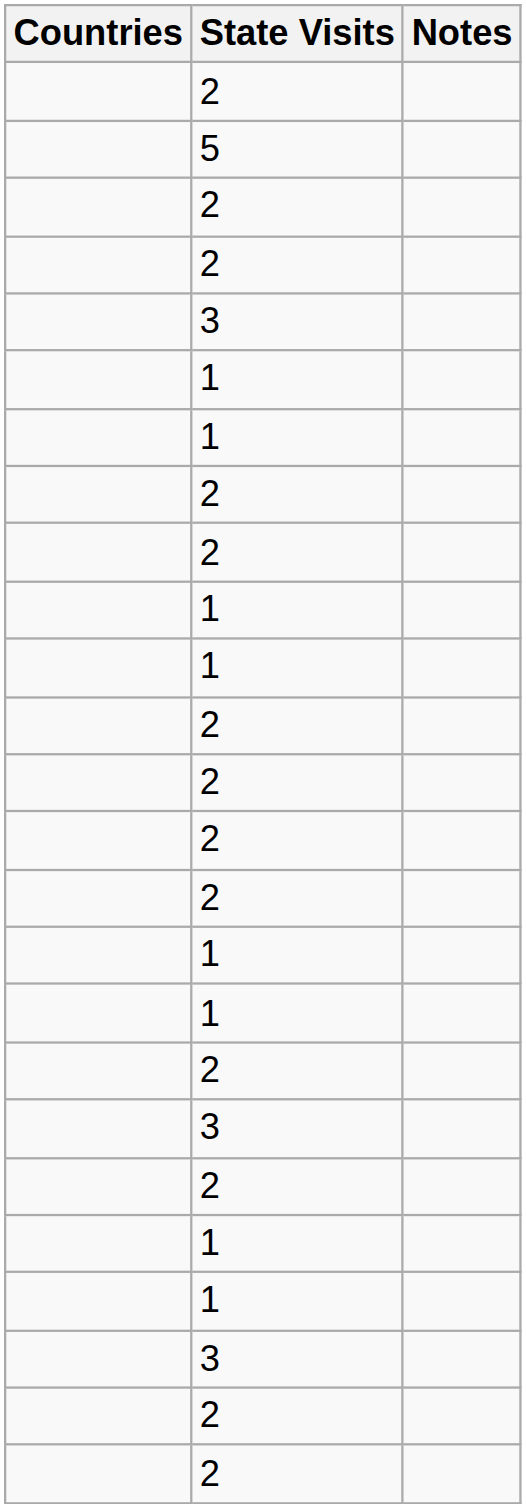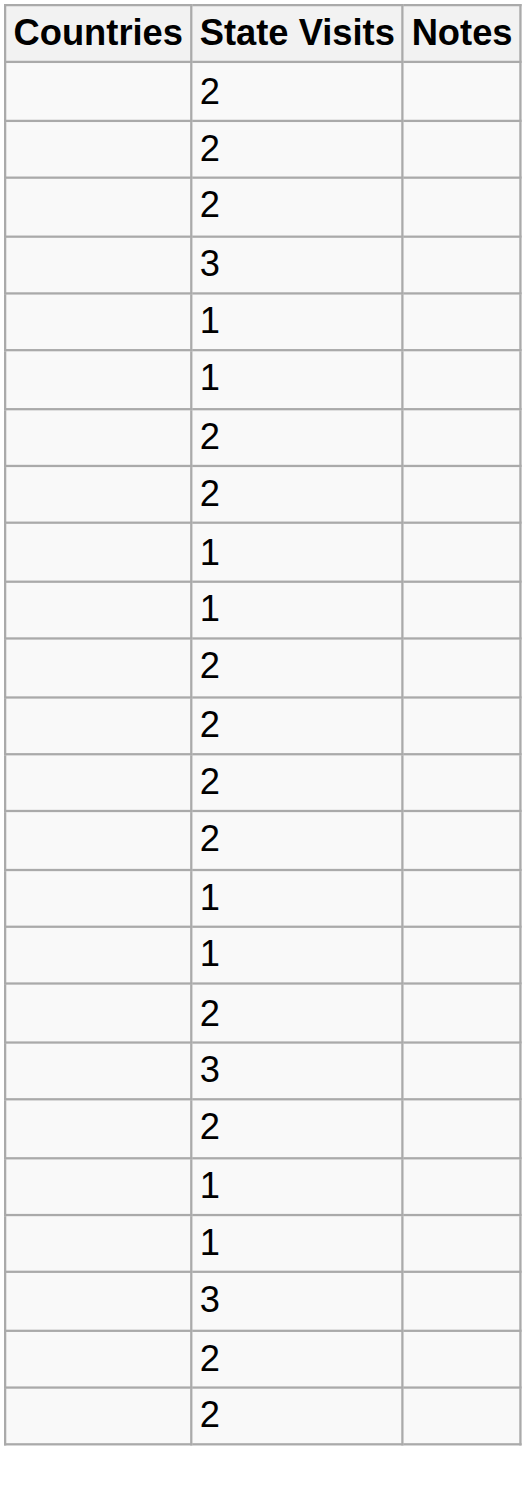 <table class="sortable wikitable">
 <tr>
 <th>Countries</th>
 <th>State Visits</th>
 <th>Notes</th>
 </tr>
 <tr>
 <td></td>
 <td>2</td>
-<td></td>
-</tr>
-<tr>
-<td></td>
-<td>5</td>
 <td></td>
 </tr>
 <tr>
 <td></td>
 <td>2</td>
 <td></td>
 </tr>
 <tr>
 <td></td>
 <td>2</td>
 <td></td>
 </tr>
 <tr>
 <td></td>
 <td>3</td>
 <td></td>
 </tr>
 <tr>
 <td></td>
 <td>1</td>
 <td></td>
 </tr>
 <tr>
 <td></td>
 <td>1</td>
 <td></td>
 </tr>
 <tr>
 <td></td>
 <td>2</td>
 <td></td>
 </tr>
 <tr>
 <td></td>
 <td>2</td>
 <td></td>
 </tr>
 <tr>
 <td></td>
 <td>1</td>
 <td></td>
 </tr>
 <tr>
 <td></td>
 <td>1</td>
 <td></td>
 </tr>
 <tr>
 <td></td>
 <td>2 </td>
 <td></td>
 </tr>
 <tr>
 <td></td>
 <td>2</td>
 <td></td>
 </tr>
 <tr>
 <td></td>
 <td>2</td>
 <td></td>
 </tr>
 <tr>
 <td></td>
 <td>2</td>
 <td></td>
 </tr>
 <tr>
 <td></td>
 <td>1</td>
 <td></td>
 </tr>
 <tr>
 <td></td>
 <td>1</td>
 <td></td>
 </tr>
 <tr>
 <td></td>
 <td>2</td>
 <td></td>
 </tr>
 <tr>
 <td></td>
 <td>3</td>
 <td></td>
 </tr>
 <tr>
 <td></td>
 <td>2</td>
 <td></td>
 </tr>
 <tr>
 <td></td>
 <td>1</td>
 <td></td>
 </tr>
 <tr>
 <td></td>
 <td>1</td>
 <td></td>
 </tr>
 <tr>
 <td></td>
 <td>3</td>
 <td></td>
 </tr>
 <tr>
 <td></td>
 <td>2</td>
 <td></td>
 </tr>
 <tr>
 <td></td>
 <td>2</td>
 <td></td>
 </tr>
 </table>
